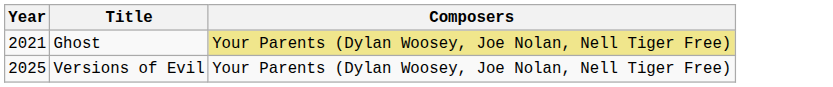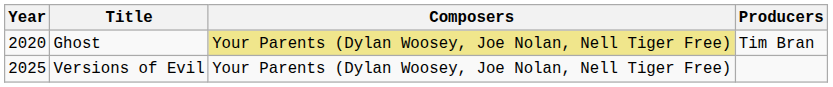 <table class="wikitable sortable">
 <tr>
 <th>Year</th>
 <th>Title</th>
 <th>Composers</th>
+<th>Producers</th>
 </tr>
 <tr>
-<td>2021</td>
+<td>2020</td>
 <td>Ghost</td>
 <td style="background: khaki;">Your Parents (Dylan Woosey, Joe Nolan, Nell Tiger Free)</td>
+<td>Tim Bran</td>
 </tr>
 <tr>
 <td>2025</td>
 <td>Versions of Evil</td>
 <td>Your Parents (Dylan Woosey, Joe Nolan, Nell Tiger Free)</td>
+<td></td>
 </tr>
 </table>
